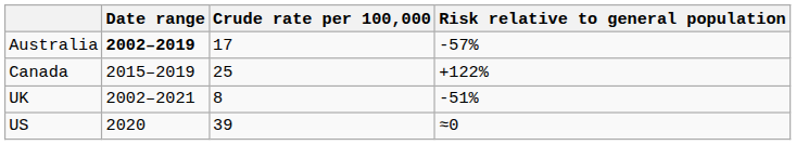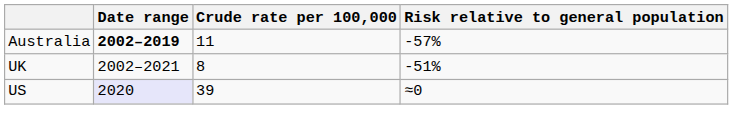 <table class="wikitable">
 <tr>
 <th></th>
 <th>Date range</th>
 <th>Crude rate per 100,000</th>
 <th>Risk relative to general population</th>
 </tr>
 <tr>
 <td>Australia</td>
 <td><strong>2002–2019</strong></td>
-<td>17</td>
+<td>11</td>
 <td>-57%</td>
-</tr>
-<tr>
-<td>Canada</td>
-<td>2015–2019</td>
-<td>25</td>
-<td>+122%</td>
 </tr>
 <tr>
 <td>UK</td>
 <td>2002–2021</td>
 <td>8</td>
 <td>-51%</td>
 </tr>
 <tr>
 <td>US</td>
-<td>2020</td>
+<td style="background: lavender;">2020</td>
 <td>39</td>
 <td>≈0</td>
 </tr>
 </table>
